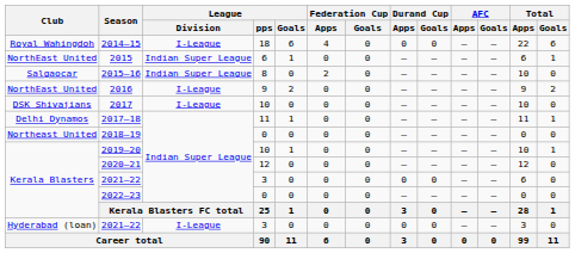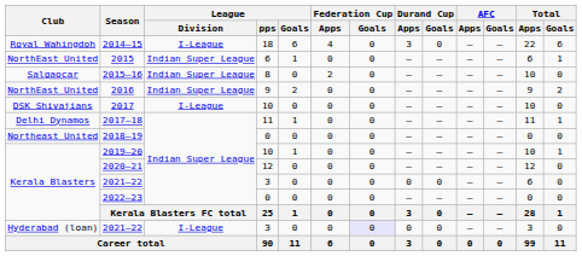 <table class="wikitable" style="font-size:100%; text-align:center;">
 <tr>
 <th rowspan="2">Club</th>
 <th rowspan="2">Season</th>
 <th colspan="3">League</th>
 <th colspan="2">Federation Cup</th>
 <th colspan="2">Durand Cup</th>
 <th colspan="2"><a href='#'>AFC</a></th>
 <th colspan="2">Total</th>
 </tr>
 <tr>
 <th>Division</th>
 <th>pps</th>
 <th>Goals</th>
 <th>Apps</th>
 <th>Goals</th>
 <th>Apps</th>
 <th>Goals</th>
 <th>Apps</th>
 <th>Goals</th>
 <th>Apps</th>
 <th>Goals</th>
 </tr>
 <tr>
 <td rowspan="1"><a href='#'>Royal Wahingdoh</a></td>
 <td><a href='#'>2014–15</a></td>
 <td><a href='#'>I-League</a></td>
 <td>18</td>
 <td>6</td>
 <td>4</td>
 <td>0</td>
-<td>0</td>
+<td>3</td>
 <td>0</td>
 <td>–</td>
 <td>–</td>
 <td>22</td>
 <td>6</td>
 </tr>
 <tr>
 <td><a href='#'>NorthEast United</a></td>
 <td><a href='#'>2015</a></td>
 <td><a href='#'>Indian Super League</a></td>
 <td>6</td>
 <td>1</td>
 <td>0</td>
 <td>0</td>
 <td>–</td>
 <td>–</td>
 <td>–</td>
 <td>–</td>
 <td>6</td>
 <td>1</td>
 </tr>
 <tr>
 <td rowspan="1"><a href='#'>Salgaocar</a></td>
 <td><a href='#'>2015–16</a></td>
 <td><a href='#'>Indian Super League</a></td>
 <td>8</td>
 <td>0</td>
 <td>2</td>
 <td>0</td>
 <td>–</td>
 <td>–</td>
 <td>–</td>
 <td>–</td>
 <td>10</td>
 <td>0</td>
 </tr>
 <tr>
 <td><a href='#'>NorthEast United</a></td>
 <td><a href='#'>2016</a></td>
-<td><a href='#'>I-League</a></td>
+<td><a href='#'>Indian Super League</a></td>
 <td>9</td>
 <td>2</td>
 <td>0</td>
 <td>0</td>
 <td>–</td>
 <td>–</td>
 <td>–</td>
 <td>–</td>
 <td>9</td>
 <td>2</td>
 </tr>
 <tr>
 <td><a href='#'>DSK Shivajians</a></td>
 <td><a href='#'>2017</a></td>
 <td><a href='#'>I-League</a></td>
 <td>10</td>
 <td>0</td>
 <td>0</td>
 <td>0</td>
 <td>–</td>
 <td>–</td>
 <td>–</td>
 <td>–</td>
 <td>10</td>
 <td>0</td>
 </tr>
 <tr>
 <td><a href='#'>Delhi Dynamos</a></td>
 <td><a href='#'>2017–18</a></td>
 <td rowspan="6"><a href='#'>Indian Super League</a></td>
 <td>11</td>
 <td>1</td>
 <td>0</td>
 <td>0</td>
 <td>–</td>
 <td>–</td>
 <td>–</td>
 <td>–</td>
 <td>11</td>
 <td>1</td>
 </tr>
 <tr>
 <td><a href='#'>Northeast United</a></td>
 <td><a href='#'>2018–19</a></td>
 <td>0</td>
 <td>0</td>
 <td>0</td>
 <td>0</td>
 <td>–</td>
 <td>–</td>
 <td>–</td>
 <td>–</td>
 <td>0</td>
 <td>0</td>
 </tr>
 <tr>
 <td rowspan="5"><a href='#'>Kerala Blasters</a></td>
 <td><a href='#'>2019–20</a></td>
 <td>10</td>
 <td>1</td>
 <td>0</td>
 <td>0</td>
 <td>–</td>
 <td>–</td>
 <td>–</td>
 <td>–</td>
 <td>10</td>
 <td>1</td>
 </tr>
 <tr>
 <td><a href='#'>2020–21</a></td>
 <td>12</td>
 <td>0</td>
 <td>0</td>
 <td>0</td>
 <td>–</td>
 <td>–</td>
 <td>–</td>
 <td>–</td>
 <td>12</td>
 <td>0</td>
 </tr>
 <tr>
 <td><a href='#'>2021–22</a></td>
 <td>3</td>
 <td>0</td>
 <td>0</td>
 <td>0</td>
 <td>0</td>
 <td>0</td>
 <td>–</td>
 <td>–</td>
 <td>6</td>
 <td>0</td>
 </tr>
 <tr>
 <td><a href='#'>2022–23</a></td>
 <td>0</td>
 <td>0</td>
 <td>0</td>
 <td>0</td>
 <td>–</td>
 <td>–</td>
 <td>–</td>
 <td>–</td>
 <td>0</td>
 <td>0</td>
 </tr>
 <tr>
 <th colspan="2">Kerala Blasters FC total</th>
 <th>25</th>
 <th>1</th>
 <th>0</th>
 <th>0</th>
 <th>3</th>
 <th>0</th>
 <th>–</th>
 <th>–</th>
 <th>28</th>
 <th>1</th>
 </tr>
 <tr>
 <td><a href='#'>Hyderabad</a> (loan)</td>
 <td><a href='#'>2021–22</a></td>
 <td><a href='#'>I-League</a></td>
 <td>3</td>
 <td>0</td>
 <td>0</td>
-<td>0</td>
+<td style="background: lavender;">0</td>
 <td>0</td>
 <td>0</td>
 <td>–</td>
 <td>–</td>
 <td>3</td>
 <td>0</td>
 </tr>
 <tr>
 <th colspan="3">Career total</th>
 <th>90</th>
 <th>11</th>
 <th>6</th>
 <th>0</th>
 <th>3</th>
 <th>0</th>
 <th>0</th>
 <th>0</th>
 <th>99</th>
 <th>11</th>
 </tr>
 </table>
